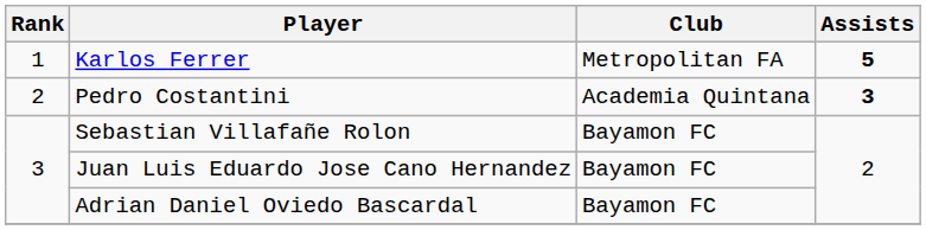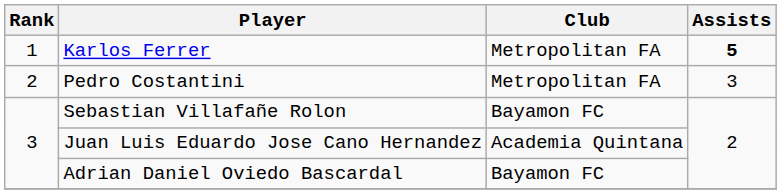 <table class="wikitable">
 <tr>
 <th>Rank</th>
 <th>Player</th>
 <th>Club</th>
 <th>Assists</th>
 </tr>
 <tr>
 <td align=center rowspan=1>1</td>
 <td> <a href='#'>Karlos Ferrer</a></td>
 <td>Metropolitan FA</td>
 <td align=center rowspan=1><strong>5</strong></td>
 </tr>
 <tr>
 <td align=center rowspan=1>2</td>
 <td> Pedro Costantini</td>
-<td>Academia Quintana</td>
-<td align=center rowspan=1><strong>3</strong></td>
+<td>Metropolitan FA</td>
+<td align=center rowspan=1>3</td>
 </tr>
 <tr>
 <td align=center rowspan=3>3</td>
 <td> Sebastian Villafañe Rolon</td>
 <td>Bayamon FC</td>
 <td align=center rowspan=3>2</td>
 </tr>
 <tr>
 <td> Juan Luis Eduardo Jose Cano Hernandez</td>
-<td>Bayamon FC</td>
+<td>Academia Quintana</td>
 </tr>
 <tr>
 <td> Adrian Daniel Oviedo Bascardal</td>
 <td>Bayamon FC</td>
 </tr>
 <tr>
 </tr>
 </table>
